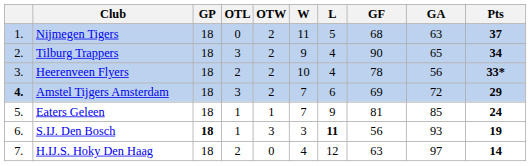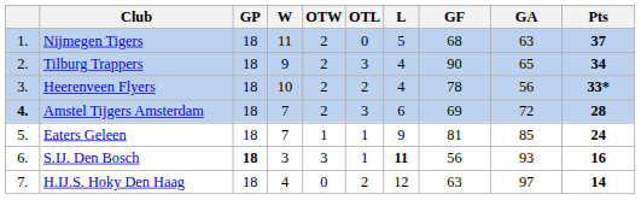 <table class="wikitable">
 <tr>
 <th width="30"></th>
 <th width="200">Club</th>
 <th width="30">GP</th>
+<th width="30">W</th>
+<th width="30">OTW</th>
 <th width="30">OTL</th>
-<th width="30">OTW</th>
-<th width="30">W</th>
 <th width="30">L</th>
 <th width="70">GF</th>
 <th width="70">GA</th>
 <th width="70">Pts</th>
 </tr>
 <tr bgcolor="#BCD2EE" align="center">
 <td>1.</td>
 <td align="left"><a href='#'>Nijmegen Tigers</a></td>
 <td>18</td>
+<td>11</td>
+<td>2</td>
 <td>0</td>
-<td>2</td>
-<td>11</td>
 <td>5</td>
 <td>68</td>
 <td>63</td>
 <td><strong>37</strong></td>
 </tr>
 <tr bgcolor="#BCD2EE" align="center">
 <td>2.</td>
 <td align="left"><a href='#'>Tilburg Trappers</a></td>
 <td>18</td>
+<td>9</td>
+<td>2</td>
 <td>3</td>
-<td>2</td>
-<td>9</td>
 <td>4</td>
 <td>90</td>
 <td>65</td>
 <td><strong>34</strong></td>
 </tr>
 <tr bgcolor="#BCD2EE" align="center">
 <td>3.</td>
 <td align="left"><a href='#'>Heerenveen Flyers</a></td>
 <td>18</td>
+<td>10</td>
 <td>2</td>
 <td>2</td>
-<td>10</td>
 <td>4</td>
 <td>78</td>
 <td>56</td>
 <td><strong>33*</strong></td>
 </tr>
 <tr bgcolor="#BCD2EE" align="center">
 <td><strong>4.</strong></td>
 <td align="left"><a href='#'>Amstel Tijgers Amsterdam</a></td>
 <td>18</td>
+<td>7</td>
+<td>2</td>
 <td>3</td>
-<td>2</td>
-<td>7</td>
 <td>6</td>
 <td>69</td>
 <td>72</td>
-<td><strong>29</strong></td>
+<td><strong>28</strong></td>
 </tr>
 <tr bgcolor="#FFFFFF" align="center">
 <td>5.</td>
 <td align="left"><a href='#'>Eaters Geleen</a></td>
 <td>18</td>
+<td>7</td>
 <td>1</td>
 <td>1</td>
-<td>7</td>
 <td>9</td>
 <td>81</td>
 <td>85</td>
 <td><strong>24</strong></td>
 </tr>
 <tr bgcolor="#FFFFFF" align="center">
 <td>6.</td>
 <td align="left"><a href='#'>S.IJ. Den Bosch</a></td>
 <td><strong>18</strong></td>
-<td>1</td>
 <td>3</td>
 <td>3</td>
+<td>1</td>
 <td><strong>11</strong></td>
 <td>56</td>
 <td>93</td>
-<td><strong>19</strong></td>
+<td><strong>16</strong></td>
 </tr>
 <tr bgcolor="#FFFFFF" align="center">
 <td>7.</td>
 <td align="left"><a href='#'>H.IJ.S. Hoky Den Haag</a></td>
 <td>18</td>
+<td>4</td>
+<td>0</td>
 <td>2</td>
-<td>0</td>
-<td>4</td>
 <td>12</td>
 <td>63</td>
 <td>97</td>
 <td><strong>14</strong></td>
 </tr>
 </table>
